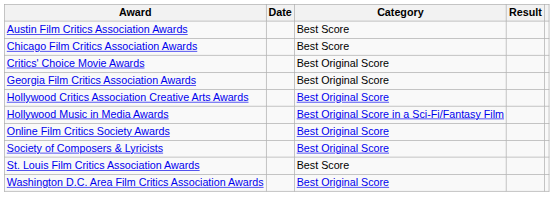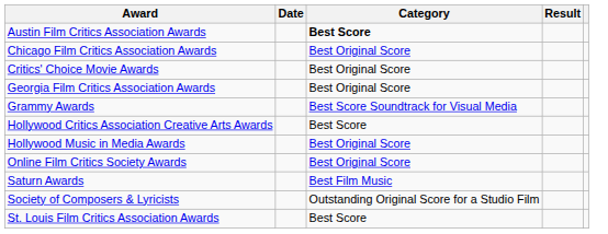 <table class="wikitable sortable">
 <tr>
 <th>Award</th>
 <th>Date</th>
 <th>Category</th>
 <th>Result</th>
 <th class="unsortable"></th>
 </tr>
 <tr>
 <td><a href='#'>Austin Film Critics Association Awards</a></td>
 <td><a href='#'></a></td>
-<td>Best Score</td>
+<td><strong>Best Score</strong></td>
 <td></td>
 <td></td>
 </tr>
 <tr>
 <td><a href='#'>Chicago Film Critics Association Awards</a></td>
 <td><a href='#'></a></td>
-<td>Best Score</td>
+<td><a href='#'>Best Original Score</a></td>
 <td></td>
 <td></td>
 </tr>
 <tr>
 <td><a href='#'>Critics' Choice Movie Awards</a></td>
 <td><a href='#'></a></td>
 <td>Best Original Score</td>
 <td></td>
 <td></td>
 </tr>
 <tr>
 <td><a href='#'>Georgia Film Critics Association Awards</a></td>
 <td></td>
 <td>Best Original Score</td>
 <td></td>
 <td></td>
 </tr>
 <tr>
+<td><a href='#'>Grammy Awards</a></td>
+<td><a href='#'></a></td>
+<td><a href='#'>Best Score Soundtrack for Visual Media</a></td>
+<td></td>
+<td></td>
+</tr>
+<tr>
 <td><a href='#'>Hollywood Critics Association Creative Arts Awards</a></td>
 <td><a href='#'></a></td>
-<td><a href='#'>Best Original Score</a></td>
+<td>Best Score</td>
 <td></td>
 <td></td>
 </tr>
 <tr>
 <td><a href='#'>Hollywood Music in Media Awards</a></td>
 <td><a href='#'></a></td>
-<td><a href='#'>Best Original Score in a Sci-Fi/Fantasy Film</a></td>
+<td><a href='#'>Best Original Score</a></td>
 <td></td>
 <td></td>
 </tr>
 <tr>
 <td><a href='#'>Online Film Critics Society Awards</a></td>
 <td><a href='#'></a></td>
 <td><a href='#'>Best Original Score</a></td>
 <td></td>
 <td></td>
 </tr>
 <tr>
+<td><a href='#'>Saturn Awards</a></td>
+<td><a href='#'></a></td>
+<td><a href='#'>Best Film Music</a></td>
+<td></td>
+<td></td>
+</tr>
+<tr>
 <td><a href='#'>Society of Composers & Lyricists</a></td>
 <td></td>
-<td><a href='#'>Best Original Score</a></td>
+<td>Outstanding Original Score for a Studio Film</td>
 <td></td>
 <td></td>
 </tr>
 <tr>
 <td><a href='#'>St. Louis Film Critics Association Awards</a></td>
 <td><a href='#'></a></td>
 <td>Best Score</td>
 <td></td>
 <td></td>
 </tr>
-<tr>
-<td><a href='#'>Washington D.C. Area Film Critics Association Awards</a></td>
-<td><a href='#'></a></td>
-<td><a href='#'>Best Original Score</a></td>
-<td></td>
-<td></td>
-</tr>
 </table>
